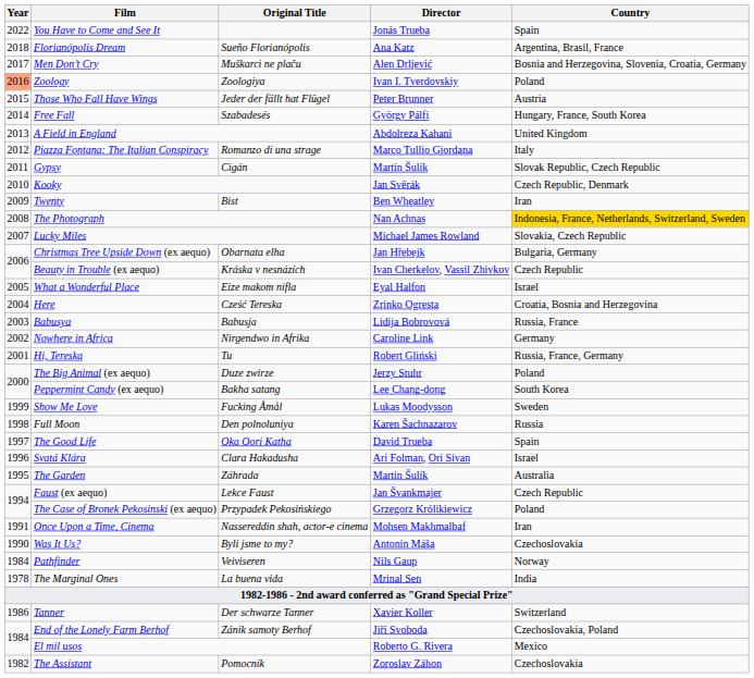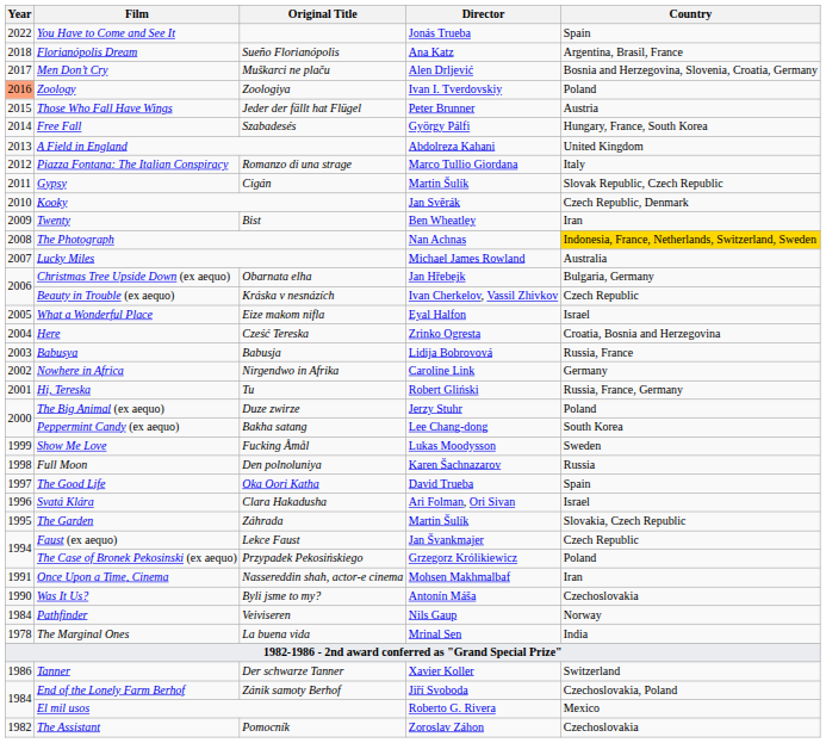 <table class="wikitable sortable">
 <tr>
 <th>Year</th>
 <th>Film</th>
 <th>Original Title</th>
 <th>Director</th>
 <th>Country</th>
 </tr>
 <tr>
 <td>2022</td>
 <td><em><a href='#'>You Have to Come and See It</a></em></td>
 <td></td>
 <td data-sort-value="Trueba"><a href='#'>Jonás Trueba</a></td>
 <td>Spain</td>
 </tr>
 <tr>
 <td>2018</td>
 <td><em><a href='#'>Florianópolis Dream</a></em></td>
 <td><em>Sueño Florianópolis</em></td>
 <td><a href='#'>Ana Katz</a></td>
 <td>Argentina, Brasil, France</td>
 </tr>
 <tr>
 <td>2017</td>
 <td><em><a href='#'>Men Don’t Cry</a></em></td>
 <td><em>Muškarci ne plaču</em></td>
 <td data-sort-value="Drljević"><a href='#'>Alen Drljević</a></td>
 <td>Bosnia and Herzegovina, Slovenia, Croatia, Germany</td>
 </tr>
 <tr>
 <td style="background: lightsalmon;">2016</td>
 <td><em><a href='#'>Zoology</a></em></td>
 <td><em>Zoologiya</em></td>
 <td data-sort-value="Tverdovskiy"><a href='#'>Ivan I. Tverdovskiy</a></td>
 <td>Poland</td>
 </tr>
 <tr>
 <td>2015</td>
 <td><em><a href='#'>Those Who Fall Have Wings</a></em></td>
 <td><em>Jeder der fällt hat Flügel</em></td>
 <td data-sort-value="Brunner"><a href='#'>Peter Brunner</a></td>
 <td>Austria</td>
 </tr>
 <tr>
 <td>2014</td>
 <td><em><a href='#'>Free Fall</a></em></td>
 <td><em>Szabadesés</em></td>
 <td data-sort-value="Palfi"><a href='#'>György Pálfi</a></td>
 <td>Hungary, France, South Korea</td>
 </tr>
 <tr>
 <td>2013</td>
 <td colspan=2 data-sort-value="Field in"><em><a href='#'>A Field in England</a></em></td>
 <td data-sort-value="Kahani"><a href='#'>Abdolreza Kahani</a></td>
 <td>United Kingdom</td>
 </tr>
 <tr>
 <td>2012</td>
 <td><em><a href='#'>Piazza Fontana: The Italian Conspiracy</a></em></td>
 <td><em>Romanzo di una strage</em></td>
 <td data-sort-value="Giordana"><a href='#'>Marco Tullio Giordana</a></td>
 <td>Italy</td>
 </tr>
 <tr>
 <td>2011</td>
 <td><em><a href='#'>Gypsy</a></em></td>
 <td><em>Cigán</em></td>
 <td data-sort-value="Sulik"><a href='#'>Martin Šulík</a></td>
 <td>Slovak Republic, Czech Republic</td>
 </tr>
 <tr>
 <td>2010</td>
 <td colspan=2><em><a href='#'>Kooky</a></em></td>
 <td data-sort-value="Sverak"><a href='#'>Jan Svěrák</a></td>
 <td>Czech Republic, Denmark</td>
 </tr>
 <tr>
 <td>2009</td>
 <td><em><a href='#'>Twenty</a></em></td>
 <td><em>Bist</em></td>
 <td data-sort-value="Wheatley"><a href='#'>Ben Wheatley</a></td>
 <td>Iran</td>
 </tr>
 <tr>
 <td>2008</td>
 <td colspan=2 data-sort-value="Photograph"><em><a href='#'>The Photograph</a></em></td>
 <td data-sort-value="Achnas"><a href='#'>Nan Achnas</a></td>
 <td style="background: gold;">Indonesia, France, Netherlands, Switzerland, Sweden</td>
 </tr>
 <tr>
 <td>2007</td>
 <td colspan=2><em><a href='#'>Lucky Miles</a></em></td>
 <td data-sort-value="Rowland"><a href='#'>Michael James Rowland</a></td>
-<td>Slovakia, Czech Republic</td>
+<td>Australia</td>
 </tr>
 <tr>
 <td rowspan=2>2006</td>
 <td><em><a href='#'>Christmas Tree Upside Down</a></em> (ex aequo)</td>
 <td><em>Obarnata elha</em></td>
 <td data-sort-value="Hrebejk"><a href='#'>Jan Hřebejk</a></td>
 <td>Bulgaria, Germany</td>
 </tr>
 <tr>
 <td><em><a href='#'>Beauty in Trouble</a></em> (ex aequo)</td>
 <td><em>Kráska v nesnázích</em></td>
 <td data-sort-value="Cherkelov"><a href='#'>Ivan Cherkelov</a>, <a href='#'>Vassil Zhivkov</a></td>
 <td>Czech Republic</td>
 </tr>
 <tr>
 <td>2005</td>
 <td><em><a href='#'>What a Wonderful Place</a></em></td>
 <td><em>Eize makom nifla</em></td>
 <td data-sort-value="Halfon"><a href='#'>Eyal Halfon</a></td>
 <td>Israel</td>
 </tr>
 <tr>
 <td>2004</td>
 <td><em><a href='#'>Here</a></em></td>
 <td><em>Cześć Tereska</em></td>
 <td data-sort-value="Ogresta"><a href='#'>Zrinko Ogresta</a></td>
 <td>Croatia, Bosnia and Herzegovina</td>
 </tr>
 <tr>
 <td>2003</td>
 <td><em><a href='#'>Babusya</a></em></td>
 <td><em>Babusja</em></td>
 <td data-sort-value="Bobrovova"><a href='#'>Lidija Bobrovová</a></td>
 <td>Russia, France</td>
 </tr>
 <tr>
 <td>2002</td>
 <td><em><a href='#'>Nowhere in Africa</a></em></td>
 <td><em>Nirgendwo in Afrika</em></td>
 <td data-sort-value="Link"><a href='#'>Caroline Link</a></td>
 <td>Germany</td>
 </tr>
 <tr>
 <td>2001</td>
 <td><em><a href='#'>Hi, Tereska</a></em></td>
 <td><em>Tu</em></td>
 <td data-sort-value="Glinski"><a href='#'>Robert Gliński</a></td>
 <td>Russia, France, Germany</td>
 </tr>
 <tr>
 <td rowspan=2>2000</td>
 <td data-sort-value="Big Animal"><em><a href='#'>The Big Animal</a></em> (ex aequo)</td>
 <td><em>Duze zwirze</em></td>
 <td data-sort-value="Stuhr"><a href='#'>Jerzy Stuhr</a></td>
 <td>Poland</td>
 </tr>
 <tr>
 <td><em><a href='#'>Peppermint Candy</a></em> (ex aequo)</td>
 <td><em>Bakha satang</em></td>
 <td data-sort-value="Chang-Dong"><a href='#'>Lee Chang-dong</a></td>
 <td>South Korea</td>
 </tr>
 <tr>
 <td>1999</td>
 <td><em><a href='#'>Show Me Love</a></em></td>
 <td><em>Fucking Åmål</em></td>
 <td data-sort-value="Moodysson"><a href='#'>Lukas Moodysson</a></td>
 <td>Sweden</td>
 </tr>
 <tr>
 <td>1998</td>
 <td><em>Full Moon</em></td>
 <td><em>Den polnoluniya</em></td>
 <td data-sort-value="Sachnazarov"><a href='#'>Karen Šachnazarov</a></td>
 <td>Russia</td>
 </tr>
 <tr>
 <td>1997</td>
 <td><em><a href='#'>The Good Life</a></em></td>
 <td><em><a href='#'>Oka Oori Katha</a></em></td>
 <td data-sort-value="Trueba"><a href='#'>David Trueba</a></td>
 <td>Spain</td>
 </tr>
 <tr>
 <td>1996</td>
 <td><em><a href='#'>Svatá Klára</a></em></td>
 <td><em>Clara Hakadusha</em></td>
 <td data-sort-value="Folman"><a href='#'>Ari Folman</a>, <a href='#'>Ori Sivan</a></td>
 <td>Israel</td>
 </tr>
 <tr>
 <td>1995</td>
 <td data-sort-value="Garden"><em><a href='#'>The Garden</a></em></td>
 <td><em>Záhrada</em></td>
 <td data-sort-value="Sulik"><a href='#'>Martin Šulík</a></td>
-<td>Australia</td>
+<td>Slovakia, Czech Republic</td>
 </tr>
 <tr>
 <td rowspan=2>1994</td>
 <td><em><a href='#'>Faust</a></em> (ex aequo)</td>
 <td><em>Lekce Faust</em></td>
 <td data-sort-value="Svankmajer"><a href='#'>Jan Švankmajer</a></td>
 <td>Czech Republic</td>
 </tr>
 <tr>
 <td><em><a href='#'>The Case of Bronek Pekosinski</a></em> (ex aequo)</td>
 <td><em>Przypadek Pekosińskiego</em></td>
 <td data-sort-value="Krolikiewicz"><a href='#'>Grzegorz Królikiewicz</a></td>
 <td>Poland</td>
 </tr>
 <tr>
 <td>1991</td>
 <td><em><a href='#'>Once Upon a Time, Cinema</a></em></td>
 <td><em>Nassereddin shah, actor-e cinema</em></td>
 <td data-sort-value="Makhmalbaf"><a href='#'>Mohsen Makhmalbaf</a></td>
 <td>Iran</td>
 </tr>
 <tr>
 <td>1990</td>
 <td><em><a href='#'>Was It Us?</a></em></td>
 <td><em>Byli jsme to my?</em></td>
 <td data-sort-value="Masa"><a href='#'>Antonín Máša</a></td>
 <td>Czechoslovakia</td>
 </tr>
 <tr>
 <td>1984</td>
 <td><em><a href='#'>Pathfinder</a></em></td>
 <td><em>Veiviseren</em></td>
 <td data-sort-value="Gaup"><a href='#'>Nils Gaup</a></td>
 <td>Norway</td>
 </tr>
 <tr>
 <td>1978</td>
 <td><em>The Marginal Ones</em></td>
 <td><em>La buena vida</em></td>
 <td data-sort-value="Zahon"><a href='#'>Mrinal Sen</a></td>
 <td>India</td>
 </tr>
 <tr>
 <td colspan=5 data-sort-value="ω" style="background-color:#EAECF0; font-weight:bold; text-align:center">1982-1986 - 2nd award conferred as "Grand Special Prize"</td>
 </tr>
 <tr>
 <td>1986</td>
 <td><em><a href='#'>Tanner</a></em></td>
 <td><em>Der schwarze Tanner</em></td>
 <td data-sort-value="Gaup"><a href='#'>Xavier Koller</a></td>
 <td>Switzerland</td>
 </tr>
 <tr>
 <td rowspan=2>1984</td>
 <td><em><a href='#'>End of the Lonely Farm Berhof</a></em></td>
 <td><em>Zánik samoty Berhof</em></td>
 <td data-sort-value="Svoboda"><a href='#'>Jiří Svoboda</a></td>
 <td>Czechoslovakia, Poland</td>
 </tr>
 <tr>
 <td colspan=2><em><a href='#'>El mil usos</a></em></td>
 <td data-sort-value="Rivera"><a href='#'>Roberto G. Rivera</a></td>
 <td>Mexico</td>
 </tr>
 <tr>
 <td>1982</td>
 <td><em><a href='#'>The Assistant</a></em></td>
 <td><em>Pomocník</em></td>
 <td data-sort-value="Zahon"><a href='#'>Zoroslav Záhon</a></td>
 <td>Czechoslovakia</td>
 </tr>
 </table>
